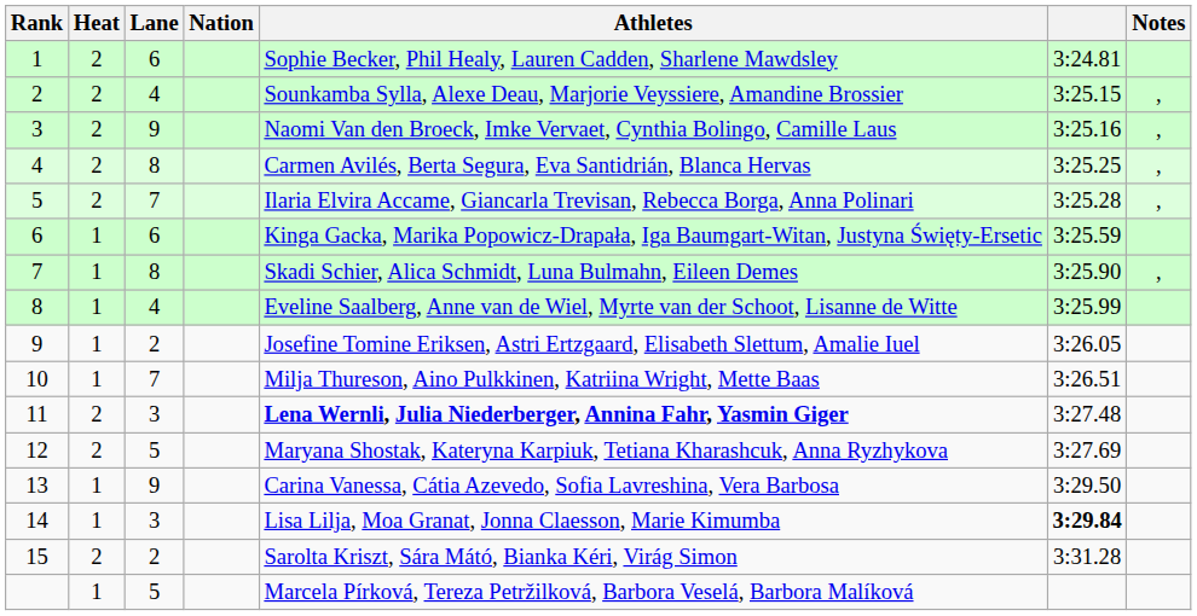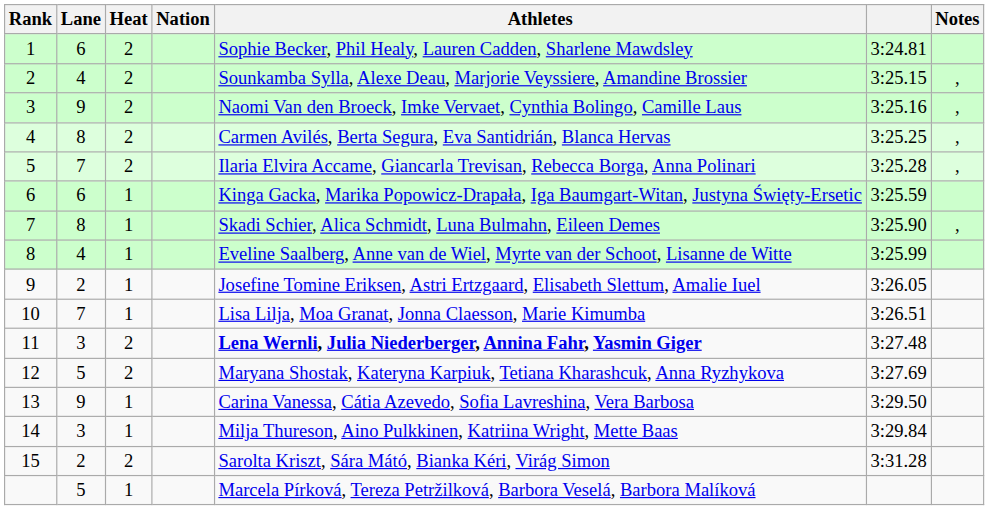 <table class="wikitable sortable" style="text-align:center">
 <tr>
 <th scope="col">Rank</th>
+<th scope="col">Lane</th>
 <th scope="col">Heat</th>
-<th scope="col">Lane</th>
 <th scope="col">Nation</th>
 <th scope="col">Athletes</th>
 <th scope="col"></th>
 <th scope="col">Notes</th>
 </tr>
 <tr bgcolor=ccffcc>
 <td>1</td>
+<td>6</td>
 <td>2</td>
-<td>6</td>
 <td align="left"></td>
 <td align="left"><a href='#'>Sophie Becker</a>, <a href='#'>Phil Healy</a>, <a href='#'>Lauren Cadden</a>, <a href='#'>Sharlene Mawdsley</a></td>
 <td>3:24.81</td>
 <td></td>
 </tr>
 <tr bgcolor=ccffcc>
 <td>2</td>
+<td>4</td>
 <td>2</td>
-<td>4</td>
 <td align="left"></td>
 <td align="left"><a href='#'>Sounkamba Sylla</a>, <a href='#'>Alexe Deau</a>, <a href='#'>Marjorie Veyssiere</a>, <a href='#'>Amandine Brossier</a></td>
 <td>3:25.15</td>
 <td>, </td>
 </tr>
 <tr bgcolor=ccffcc>
 <td>3</td>
+<td>9</td>
 <td>2</td>
-<td>9</td>
 <td align="left"></td>
 <td align="left"><a href='#'>Naomi Van den Broeck</a>, <a href='#'>Imke Vervaet</a>, <a href='#'>Cynthia Bolingo</a>, <a href='#'>Camille Laus</a></td>
 <td>3:25.16</td>
 <td>, </td>
 </tr>
 <tr bgcolor=ddffdd>
 <td>4</td>
+<td>8</td>
 <td>2</td>
-<td>8</td>
 <td align="left"></td>
 <td align="left"><a href='#'>Carmen Avilés</a>, <a href='#'>Berta Segura</a>, <a href='#'>Eva Santidrián</a>, <a href='#'>Blanca Hervas</a></td>
 <td>3:25.25</td>
 <td>, </td>
 </tr>
 <tr bgcolor=ddffdd>
 <td>5</td>
+<td>7</td>
 <td>2</td>
-<td>7</td>
 <td align="left"></td>
 <td align="left"><a href='#'>Ilaria Elvira Accame</a>, <a href='#'>Giancarla Trevisan</a>, <a href='#'>Rebecca Borga</a>, <a href='#'>Anna Polinari</a></td>
 <td>3:25.28</td>
 <td>, </td>
 </tr>
 <tr bgcolor=ccffcc>
 <td>6</td>
+<td>6</td>
 <td>1</td>
-<td>6</td>
 <td align="left"></td>
 <td align="left"><a href='#'>Kinga Gacka</a>, <a href='#'>Marika Popowicz-Drapała</a>, <a href='#'>Iga Baumgart-Witan</a>, <a href='#'>Justyna Święty-Ersetic</a></td>
 <td>3:25.59</td>
 <td></td>
 </tr>
 <tr bgcolor=ccffcc>
 <td>7</td>
+<td>8</td>
 <td>1</td>
-<td>8</td>
 <td align="left"></td>
 <td align="left"><a href='#'>Skadi Schier</a>, <a href='#'>Alica Schmidt</a>, <a href='#'>Luna Bulmahn</a>, <a href='#'>Eileen Demes</a></td>
 <td>3:25.90</td>
 <td>, </td>
 </tr>
 <tr bgcolor=ccffcc>
 <td>8</td>
+<td>4</td>
 <td>1</td>
-<td>4</td>
 <td align="left"></td>
 <td align="left"><a href='#'>Eveline Saalberg</a>, <a href='#'>Anne van de Wiel</a>, <a href='#'>Myrte van der Schoot</a>, <a href='#'>Lisanne de Witte</a></td>
 <td>3:25.99</td>
 <td></td>
 </tr>
 <tr>
 <td>9</td>
+<td>2</td>
 <td>1</td>
-<td>2</td>
 <td align="left"></td>
 <td align="left"><a href='#'>Josefine Tomine Eriksen</a>, <a href='#'>Astri Ertzgaard</a>, <a href='#'>Elisabeth Slettum</a>, <a href='#'>Amalie Iuel</a></td>
 <td>3:26.05</td>
 <td></td>
 </tr>
 <tr>
 <td>10</td>
+<td>7</td>
 <td>1</td>
-<td>7</td>
 <td align="left"></td>
-<td align="left"><a href='#'>Milja Thureson</a>, <a href='#'>Aino Pulkkinen</a>, <a href='#'>Katriina Wright</a>, <a href='#'>Mette Baas</a></td>
+<td align="left"><a href='#'>Lisa Lilja</a>, <a href='#'>Moa Granat</a>, <a href='#'>Jonna Claesson</a>, <a href='#'>Marie Kimumba</a></td>
 <td>3:26.51</td>
 <td></td>
 </tr>
 <tr>
 <td>11</td>
+<td>3</td>
 <td>2</td>
-<td>3</td>
 <td align="left"></td>
 <td align="left"><strong><a href='#'>Lena Wernli</a>, <a href='#'>Julia Niederberger</a>, <a href='#'>Annina Fahr</a>, <a href='#'>Yasmin Giger</a></strong></td>
 <td>3:27.48</td>
 <td></td>
 </tr>
 <tr>
 <td>12</td>
+<td>5</td>
 <td>2</td>
-<td>5</td>
 <td align="left"></td>
 <td align="left"><a href='#'>Maryana Shostak</a>, <a href='#'>Kateryna Karpiuk</a>, <a href='#'>Tetiana Kharashcuk</a>, <a href='#'>Anna Ryzhykova</a></td>
 <td>3:27.69</td>
 <td></td>
 </tr>
 <tr>
 <td>13</td>
+<td>9</td>
 <td>1</td>
-<td>9</td>
 <td align="left"></td>
 <td align="left"><a href='#'>Carina Vanessa</a>, <a href='#'>Cátia Azevedo</a>, <a href='#'>Sofia Lavreshina</a>, <a href='#'>Vera Barbosa</a></td>
 <td>3:29.50</td>
 <td></td>
 </tr>
 <tr>
 <td>14</td>
+<td>3</td>
 <td>1</td>
-<td>3</td>
 <td align="left"></td>
-<td align="left"><a href='#'>Lisa Lilja</a>, <a href='#'>Moa Granat</a>, <a href='#'>Jonna Claesson</a>, <a href='#'>Marie Kimumba</a></td>
-<td><strong>3:29.84</strong></td>
+<td align="left"><a href='#'>Milja Thureson</a>, <a href='#'>Aino Pulkkinen</a>, <a href='#'>Katriina Wright</a>, <a href='#'>Mette Baas</a></td>
+<td>3:29.84</td>
 <td></td>
 </tr>
 <tr>
 <td>15</td>
 <td>2</td>
 <td>2</td>
 <td align="left"></td>
 <td align="left"><a href='#'>Sarolta Kriszt</a>, <a href='#'>Sára Mátó</a>, <a href='#'>Bianka Kéri</a>, <a href='#'>Virág Simon</a></td>
 <td>3:31.28</td>
 <td></td>
 </tr>
 <tr>
 <td></td>
+<td>5</td>
 <td>1</td>
-<td>5</td>
 <td align="left"></td>
 <td align="left"><a href='#'>Marcela Pírková</a>, <a href='#'>Tereza Petržilková</a>, <a href='#'>Barbora Veselá</a>, <a href='#'>Barbora Malíková</a></td>
 <td></td>
 <td></td>
 </tr>
 </table>
